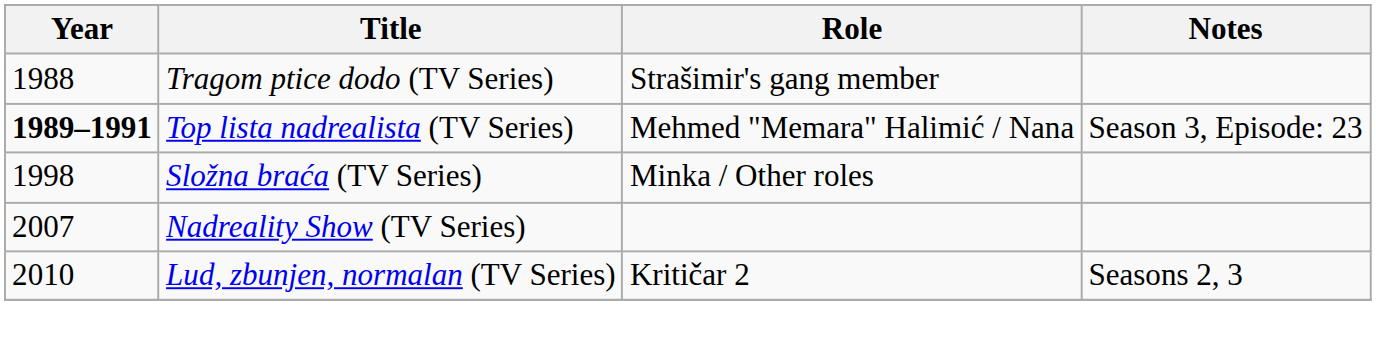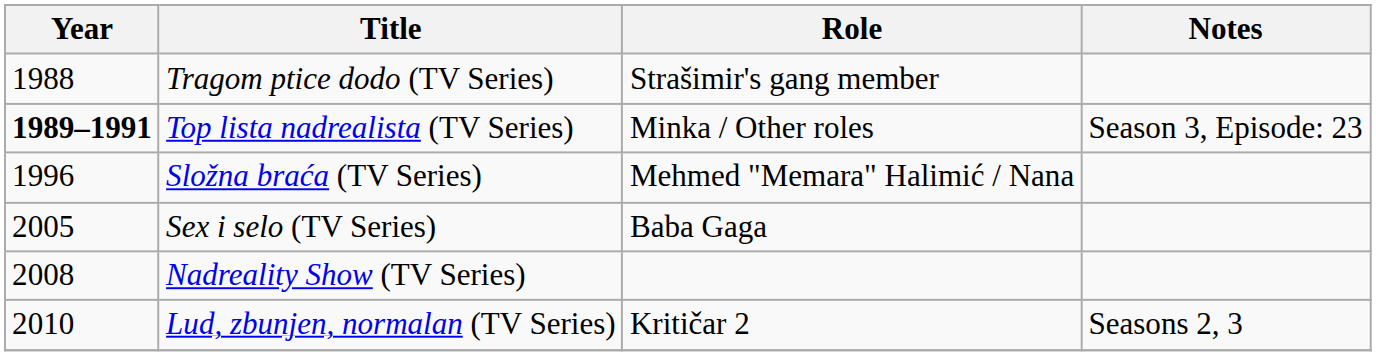 <table class="wikitable sortable">
 <tr>
 <th>Year</th>
 <th>Title</th>
 <th>Role</th>
 <th class="unsortable">Notes</th>
 </tr>
 <tr>
 <td>1988</td>
 <td><em>Tragom ptice dodo</em> (TV Series)</td>
 <td>Strašimir's gang member</td>
 <td></td>
 </tr>
 <tr>
 <td><strong>1989–1991</strong></td>
 <td><em><a href='#'>Top lista nadrealista</a></em> (TV Series)</td>
-<td>Mehmed "Memara" Halimić / Nana</td>
+<td>Minka / Other roles</td>
 <td>Season 3, Episode: 23</td>
 </tr>
 <tr>
-<td>1998</td>
+<td>1996</td>
 <td><em><a href='#'>Složna braća</a></em> (TV Series)</td>
-<td>Minka / Other roles</td>
+<td>Mehmed "Memara" Halimić / Nana</td>
 <td></td>
 </tr>
 <tr>
-<td>2007</td>
+<td>2005</td>
+<td><em>Sex i selo</em> (TV Series)</td>
+<td>Baba Gaga</td>
+<td></td>
+</tr>
+<tr>
+<td>2008</td>
 <td><em><a href='#'>Nadreality Show</a></em> (TV Series)</td>
 <td></td>
 <td></td>
 </tr>
 <tr>
 <td>2010</td>
 <td><em><a href='#'>Lud, zbunjen, normalan</a></em> (TV Series)</td>
 <td>Kritičar 2</td>
 <td>Seasons 2, 3</td>
 </tr>
 <tr>
 </tr>
 </table>
